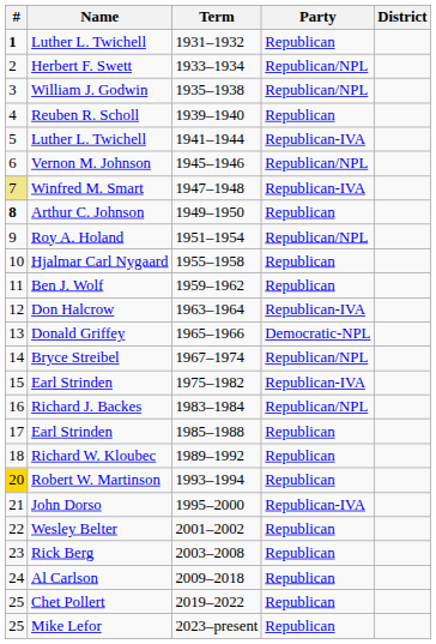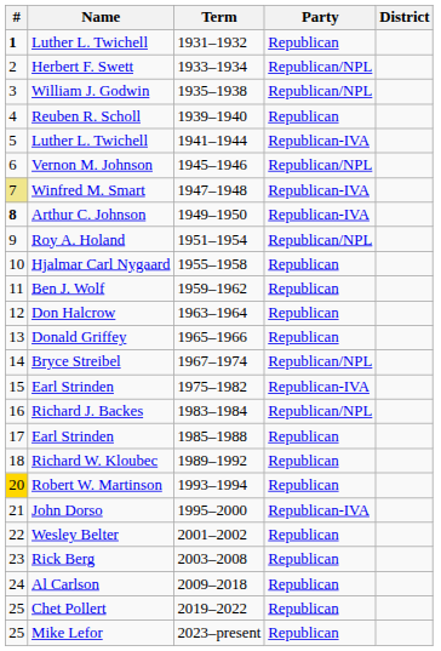 <table class=wikitable>
 <tr>
 <th>#</th>
 <th>Name</th>
 <th>Term</th>
 <th>Party</th>
 <th>District</th>
 </tr>
 <tr>
 <td><strong>1</strong></td>
 <td><a href='#'>Luther L. Twichell</a></td>
 <td>1931–1932</td>
 <td><a href='#'>Republican</a></td>
 <td></td>
 </tr>
 <tr>
 <td>2</td>
 <td><a href='#'>Herbert F. Swett</a></td>
 <td>1933–1934</td>
 <td><a href='#'>Republican/NPL</a></td>
 <td></td>
 </tr>
 <tr>
 <td>3</td>
 <td><a href='#'>William J. Godwin</a></td>
 <td>1935–1938</td>
 <td><a href='#'>Republican/NPL</a></td>
 <td></td>
 </tr>
 <tr>
 <td>4</td>
 <td><a href='#'>Reuben R. Scholl</a></td>
 <td>1939–1940</td>
 <td><a href='#'>Republican</a></td>
 <td></td>
 </tr>
 <tr>
 <td>5</td>
 <td><a href='#'>Luther L. Twichell</a></td>
 <td>1941–1944</td>
 <td><a href='#'>Republican-IVA</a></td>
 <td></td>
 </tr>
 <tr>
 <td>6</td>
 <td><a href='#'>Vernon M. Johnson</a></td>
 <td>1945–1946</td>
 <td><a href='#'>Republican/NPL</a></td>
 <td></td>
 </tr>
 <tr>
 <td style="background: khaki;">7</td>
 <td><a href='#'>Winfred M. Smart</a></td>
 <td>1947–1948</td>
 <td><a href='#'>Republican-IVA</a></td>
 <td></td>
 </tr>
 <tr>
 <td><strong>8</strong></td>
 <td><a href='#'>Arthur C. Johnson</a></td>
 <td>1949–1950</td>
-<td><a href='#'>Republican</a></td>
+<td><a href='#'>Republican-IVA</a></td>
 <td></td>
 </tr>
 <tr>
 <td>9</td>
 <td><a href='#'>Roy A. Holand</a></td>
 <td>1951–1954</td>
 <td><a href='#'>Republican/NPL</a></td>
 <td></td>
 </tr>
 <tr>
 <td>10</td>
 <td><a href='#'>Hjalmar Carl Nygaard</a></td>
 <td>1955–1958</td>
 <td><a href='#'>Republican</a></td>
 <td></td>
 </tr>
 <tr>
 <td>11</td>
 <td><a href='#'>Ben J. Wolf</a></td>
 <td>1959–1962</td>
 <td><a href='#'>Republican</a></td>
 <td></td>
 </tr>
 <tr>
 <td>12</td>
 <td><a href='#'>Don Halcrow</a></td>
 <td>1963–1964</td>
-<td><a href='#'>Republican-IVA</a></td>
+<td><a href='#'>Republican</a></td>
 <td></td>
 </tr>
 <tr>
 <td>13</td>
 <td><a href='#'>Donald Griffey</a></td>
 <td>1965–1966</td>
-<td><a href='#'>Democratic-NPL</a></td>
+<td><a href='#'>Republican</a></td>
 <td></td>
 </tr>
 <tr>
 <td>14</td>
 <td><a href='#'>Bryce Streibel</a></td>
 <td>1967–1974</td>
 <td><a href='#'>Republican/NPL</a></td>
 <td></td>
 </tr>
 <tr>
 <td>15</td>
 <td><a href='#'>Earl Strinden</a></td>
 <td>1975–1982</td>
 <td><a href='#'>Republican-IVA</a></td>
 <td></td>
 </tr>
 <tr>
 <td>16</td>
 <td><a href='#'>Richard J. Backes</a></td>
 <td>1983–1984</td>
 <td><a href='#'>Republican/NPL</a></td>
 <td></td>
 </tr>
 <tr>
 <td>17</td>
 <td><a href='#'>Earl Strinden</a></td>
 <td>1985–1988</td>
 <td><a href='#'>Republican</a></td>
 <td></td>
 </tr>
 <tr>
 <td>18</td>
 <td><a href='#'>Richard W. Kloubec</a></td>
 <td>1989–1992</td>
 <td><a href='#'>Republican</a></td>
 <td></td>
 </tr>
 <tr>
 <td style="background: gold;">20</td>
 <td><a href='#'>Robert W. Martinson</a></td>
 <td>1993–1994</td>
 <td><a href='#'>Republican</a></td>
 <td></td>
 </tr>
 <tr>
 <td>21</td>
 <td><a href='#'>John Dorso</a></td>
 <td>1995–2000</td>
 <td><a href='#'>Republican-IVA</a></td>
 <td></td>
 </tr>
 <tr>
 <td>22</td>
 <td><a href='#'>Wesley Belter</a></td>
 <td>2001–2002</td>
 <td><a href='#'>Republican</a></td>
 <td></td>
 </tr>
 <tr>
 <td>23</td>
 <td><a href='#'>Rick Berg</a></td>
 <td>2003–2008</td>
 <td><a href='#'>Republican</a></td>
 <td></td>
 </tr>
 <tr>
 <td>24</td>
 <td><a href='#'>Al Carlson</a></td>
 <td>2009–2018</td>
 <td><a href='#'>Republican</a></td>
 <td></td>
 </tr>
 <tr>
 <td>25</td>
 <td><a href='#'>Chet Pollert</a></td>
 <td>2019–2022</td>
 <td><a href='#'>Republican</a></td>
 <td></td>
 </tr>
 <tr>
 <td>25</td>
 <td><a href='#'>Mike Lefor</a></td>
 <td>2023–present</td>
 <td><a href='#'>Republican</a></td>
 <td></td>
 </tr>
 </table>
